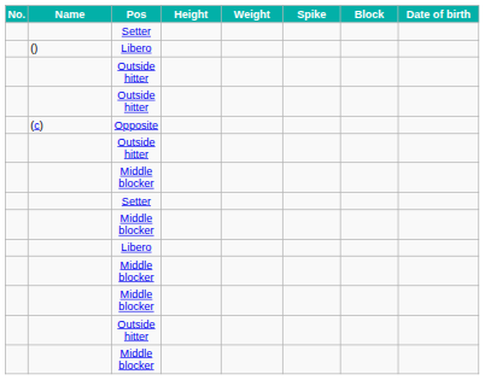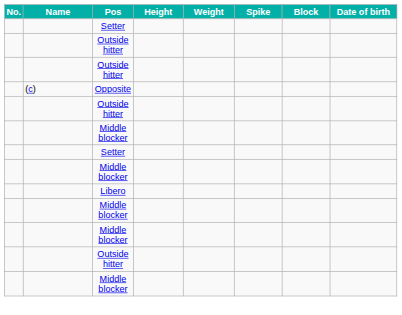 <table class="wikitable sortable" style="font-size:90%; text-align:center; width:100%;">
 <tr>
 <th style="background:#02B0A8; color:white;">No.</th>
 <th style="width:14em; background:#02B0A8; color:white;">Name</th>
 <th style="background:#02B0A8; color:white;">Pos</th>
 <th style="width:8em; background:#02B0A8; color:white;">Height</th>
 <th style="width:8em; background:#02B0A8; color:white;">Weight</th>
 <th style="width:8em; background:#02B0A8; color:white;">Spike</th>
 <th style="width:8em; background:#02B0A8; color:white;">Block</th>
 <th style="width:14em; background:#02B0A8; color:white;">Date of birth</th>
 </tr>
 <tr>
 <td></td>
 <td align=left></td>
 <td><a href='#'>Setter</a></td>
-<td></td>
-<td></td>
-<td></td>
-<td></td>
-<td align=right></td>
-</tr>
-<tr>
-<td></td>
-<td align=left> ()</td>
-<td><a href='#'>Libero</a></td>
 <td></td>
 <td></td>
 <td></td>
 <td></td>
 <td align=right></td>
 </tr>
 <tr>
 <td></td>
 <td align=left></td>
 <td><a href='#'>Outside hitter</a></td>
 <td></td>
 <td></td>
 <td></td>
 <td></td>
 <td align=right></td>
 </tr>
 <tr>
 <td></td>
 <td align=left></td>
 <td><a href='#'>Outside hitter</a></td>
 <td></td>
 <td></td>
 <td></td>
 <td></td>
 <td align=right></td>
 </tr>
 <tr>
 <td></td>
 <td align=left> (<a href='#'>c</a>)</td>
 <td><a href='#'>Opposite</a></td>
 <td></td>
 <td></td>
 <td></td>
 <td></td>
 <td align=right></td>
 </tr>
 <tr>
 <td></td>
 <td align=left></td>
 <td><a href='#'>Outside hitter</a></td>
 <td></td>
 <td></td>
 <td></td>
 <td></td>
 <td align=right></td>
 </tr>
 <tr>
 <td></td>
 <td align=left></td>
 <td><a href='#'>Middle blocker</a></td>
 <td></td>
 <td></td>
 <td></td>
 <td></td>
 <td align=right></td>
 </tr>
 <tr>
 <td></td>
 <td align=left></td>
 <td><a href='#'>Setter</a></td>
 <td></td>
 <td></td>
 <td></td>
 <td></td>
 <td align=right></td>
 </tr>
 <tr>
 <td></td>
 <td align=left></td>
 <td><a href='#'>Middle blocker</a></td>
 <td></td>
 <td></td>
 <td></td>
 <td></td>
 <td align=right></td>
 </tr>
 <tr>
 <td></td>
 <td align=left></td>
 <td><a href='#'>Libero</a></td>
 <td></td>
 <td></td>
 <td></td>
 <td></td>
 <td align=right></td>
 </tr>
 <tr>
 <td></td>
 <td align=left></td>
 <td><a href='#'>Middle blocker</a></td>
 <td></td>
 <td></td>
 <td></td>
 <td></td>
 <td align=right></td>
 </tr>
 <tr>
 <td></td>
 <td align=left></td>
 <td><a href='#'>Middle blocker</a></td>
 <td></td>
 <td></td>
 <td></td>
 <td></td>
 <td align=right></td>
 </tr>
 <tr>
 <td></td>
 <td align=left></td>
 <td><a href='#'>Outside hitter</a></td>
 <td></td>
 <td></td>
 <td></td>
 <td></td>
 <td align=right></td>
 </tr>
 <tr>
 <td></td>
 <td align=left></td>
 <td><a href='#'>Middle blocker</a></td>
 <td></td>
 <td></td>
 <td></td>
 <td></td>
 <td align=right></td>
 </tr>
 </table>
